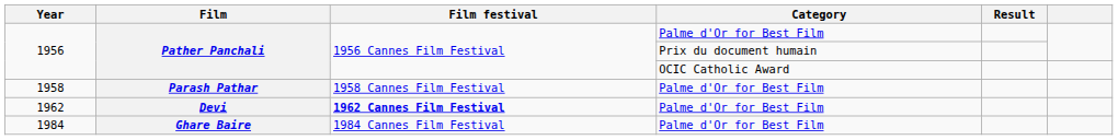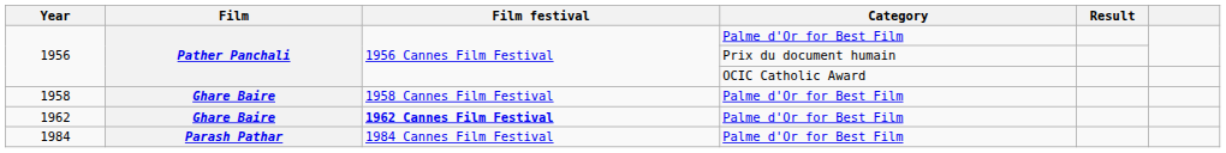 <table class="wikitable plainrowheaders sortable" style="width:100%">
 <tr>
 <th scope="col" style="width:7%">Year</th>
 <th scope="col" style="width:18%">Film</th>
 <th scope="col" style="width:25%">Film festival</th>
 <th scope="col" style="width:25%">Category</th>
 <th scope="col" style="width:5%">Result</th>
 <th scope="col" style="width:5%" class="unsortable"></th>
 </tr>
 <tr>
 <td style="text-align:center;" rowspan="3">1956</td>
 <th scope="row" rowspan="3"><em><a href='#'>Pather Panchali</a></em></th>
 <td rowspan="3"><a href='#'>1956 Cannes Film Festival</a></td>
 <td><a href='#'>Palme d'Or for Best Film</a></td>
 <td></td>
 <td style="text-align:center;" rowspan="2"></td>
 </tr>
 <tr>
 <td>Prix du document humain</td>
 <td></td>
 </tr>
 <tr>
 <td>OCIC Catholic Award</td>
 <td></td>
 <td style="text-align:center;"></td>
 </tr>
 <tr>
 <td style="text-align:center;">1958</td>
-<th scope="row"><em><a href='#'>Parash Pathar</a></em></th>
+<th scope="row"><em><a href='#'>Ghare Baire</a></em></th>
 <td><a href='#'>1958 Cannes Film Festival</a></td>
 <td><a href='#'>Palme d'Or for Best Film</a></td>
 <td></td>
 <td style="text-align:center;"></td>
 </tr>
 <tr>
 <td style="text-align:center;">1962</td>
-<th scope="row"><em><a href='#'>Devi</a></em></th>
+<th scope="row"><em><a href='#'>Ghare Baire</a></em></th>
 <td><strong><a href='#'>1962 Cannes Film Festival</a></strong></td>
 <td><a href='#'>Palme d'Or for Best Film</a></td>
 <td></td>
 <td style="text-align:center;"></td>
 </tr>
 <tr>
 <td style="text-align:center;">1984</td>
-<th scope="row"><em><a href='#'>Ghare Baire</a></em></th>
+<th scope="row"><em><a href='#'>Parash Pathar</a></em></th>
 <td><a href='#'>1984 Cannes Film Festival</a></td>
 <td><a href='#'>Palme d'Or for Best Film</a></td>
 <td></td>
 <td style="text-align:center;"></td>
 </tr>
 </table>
